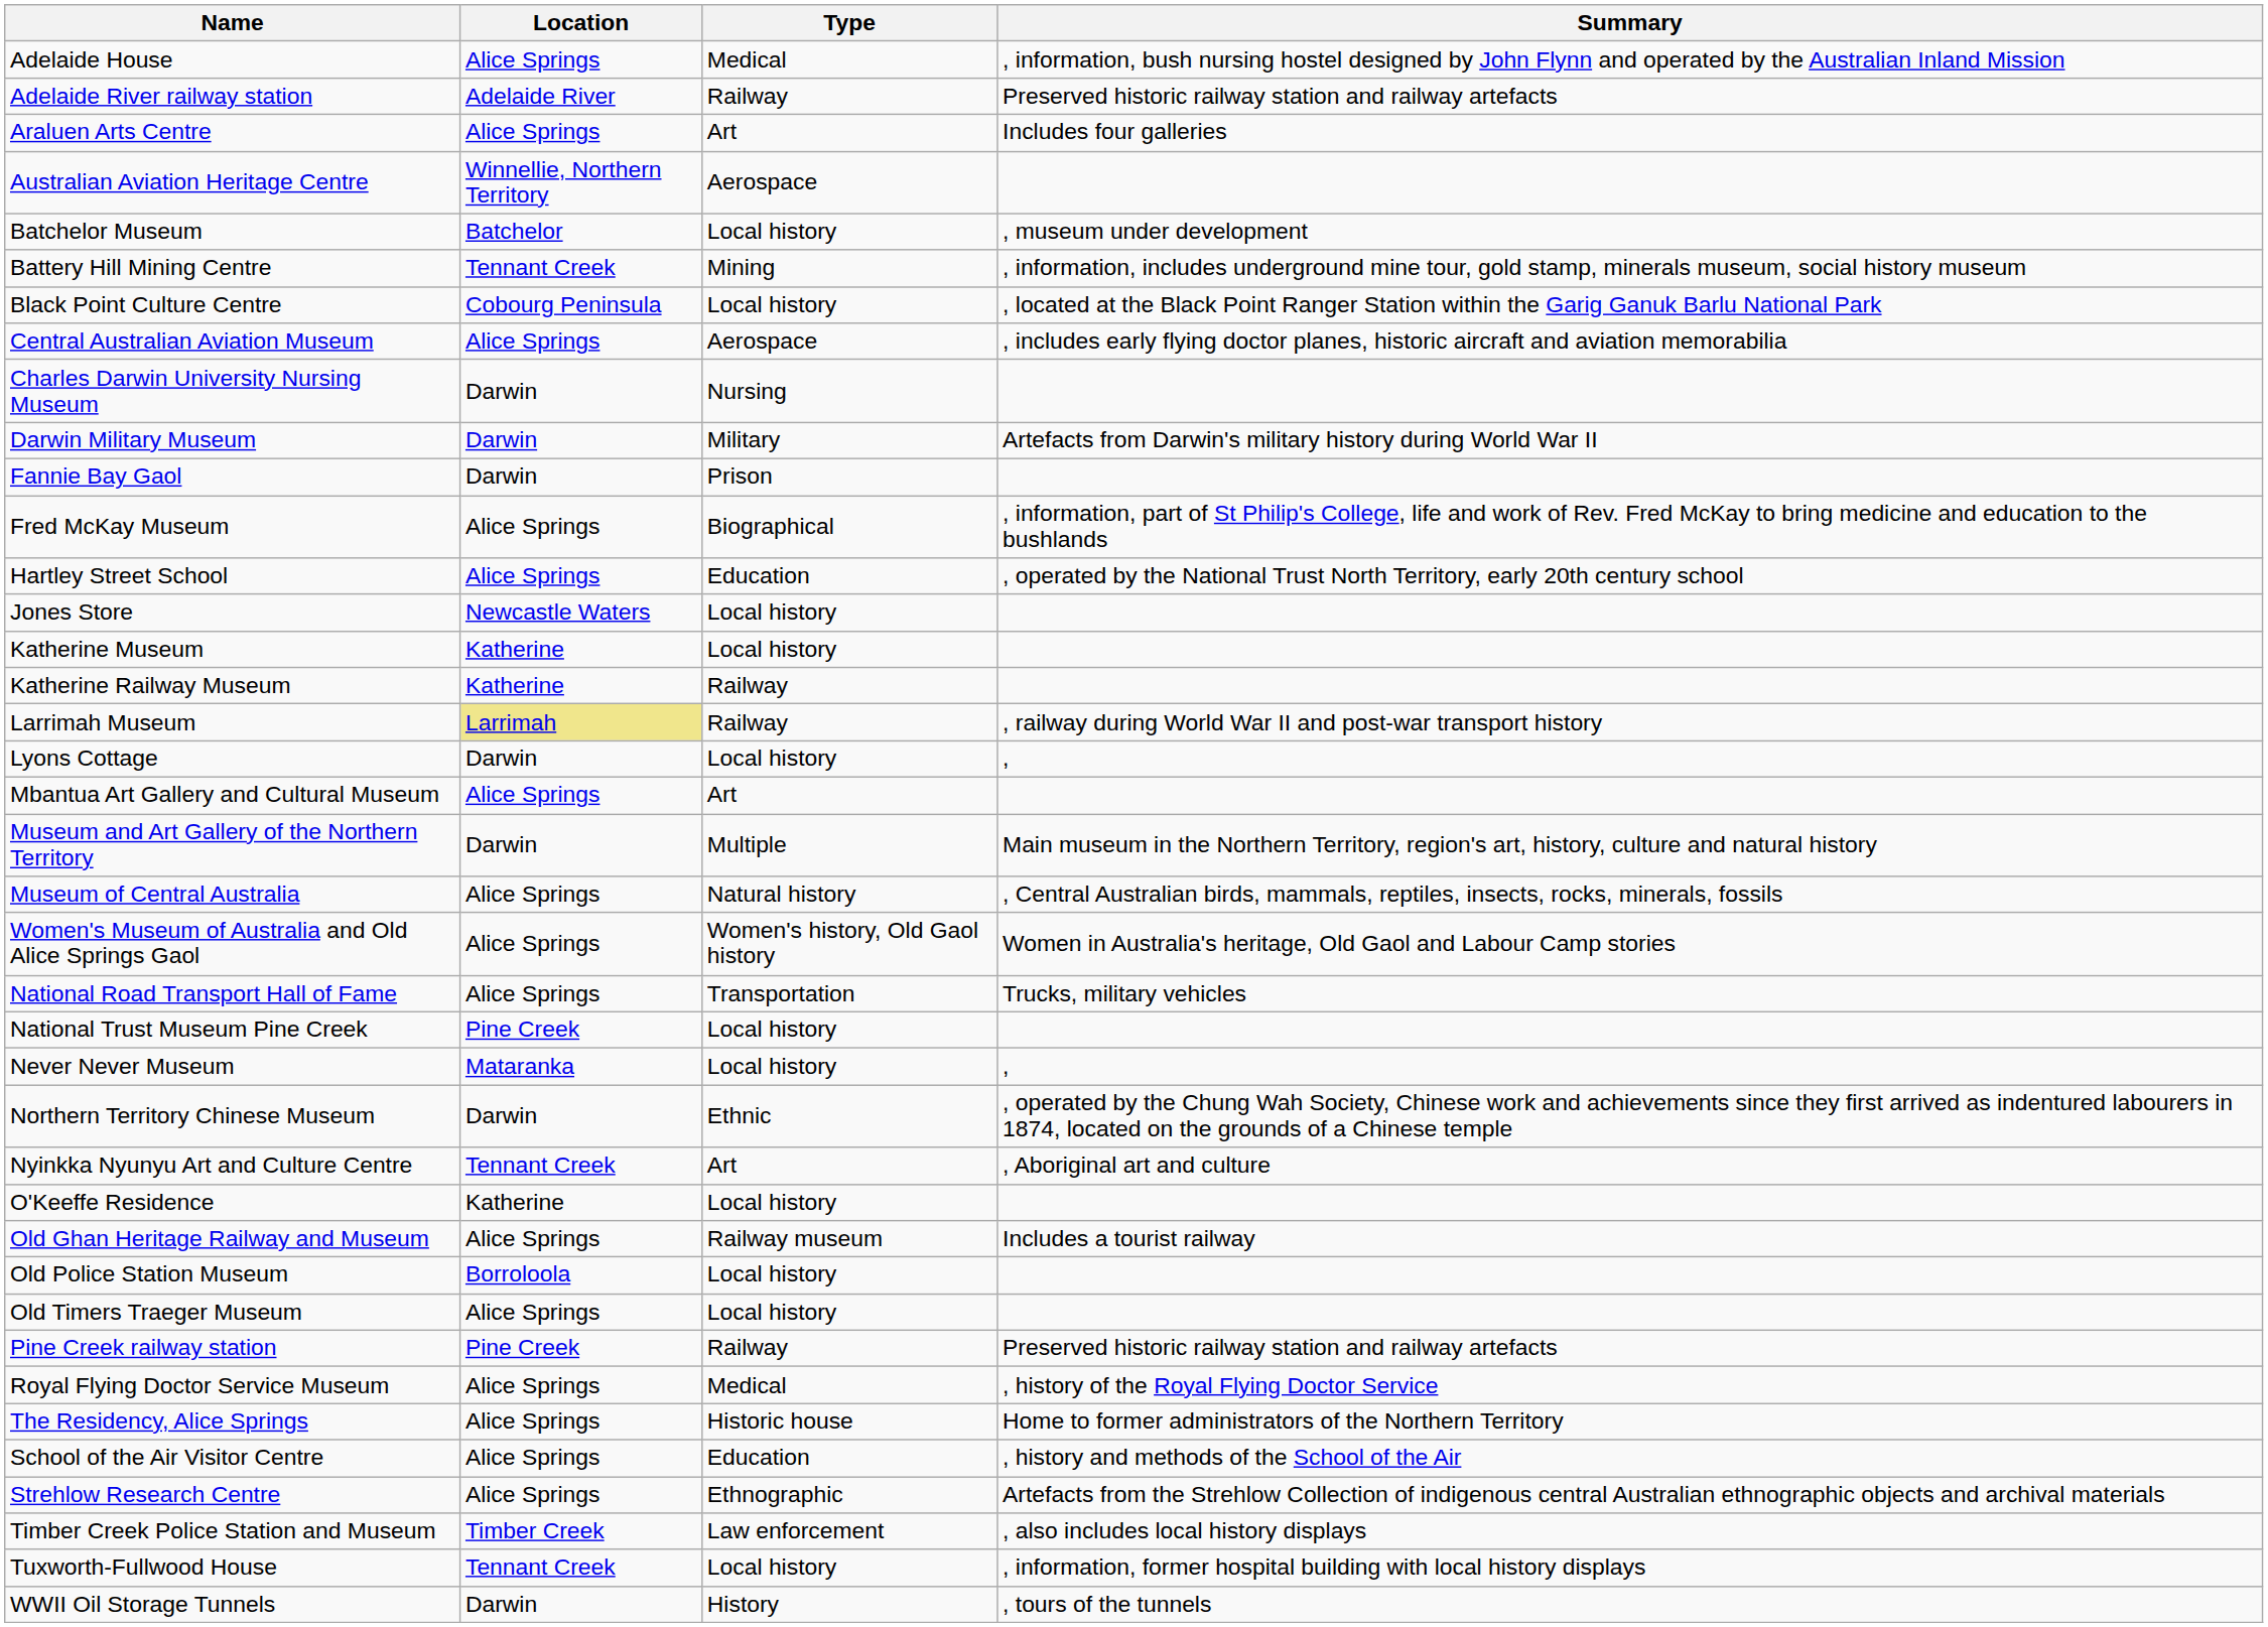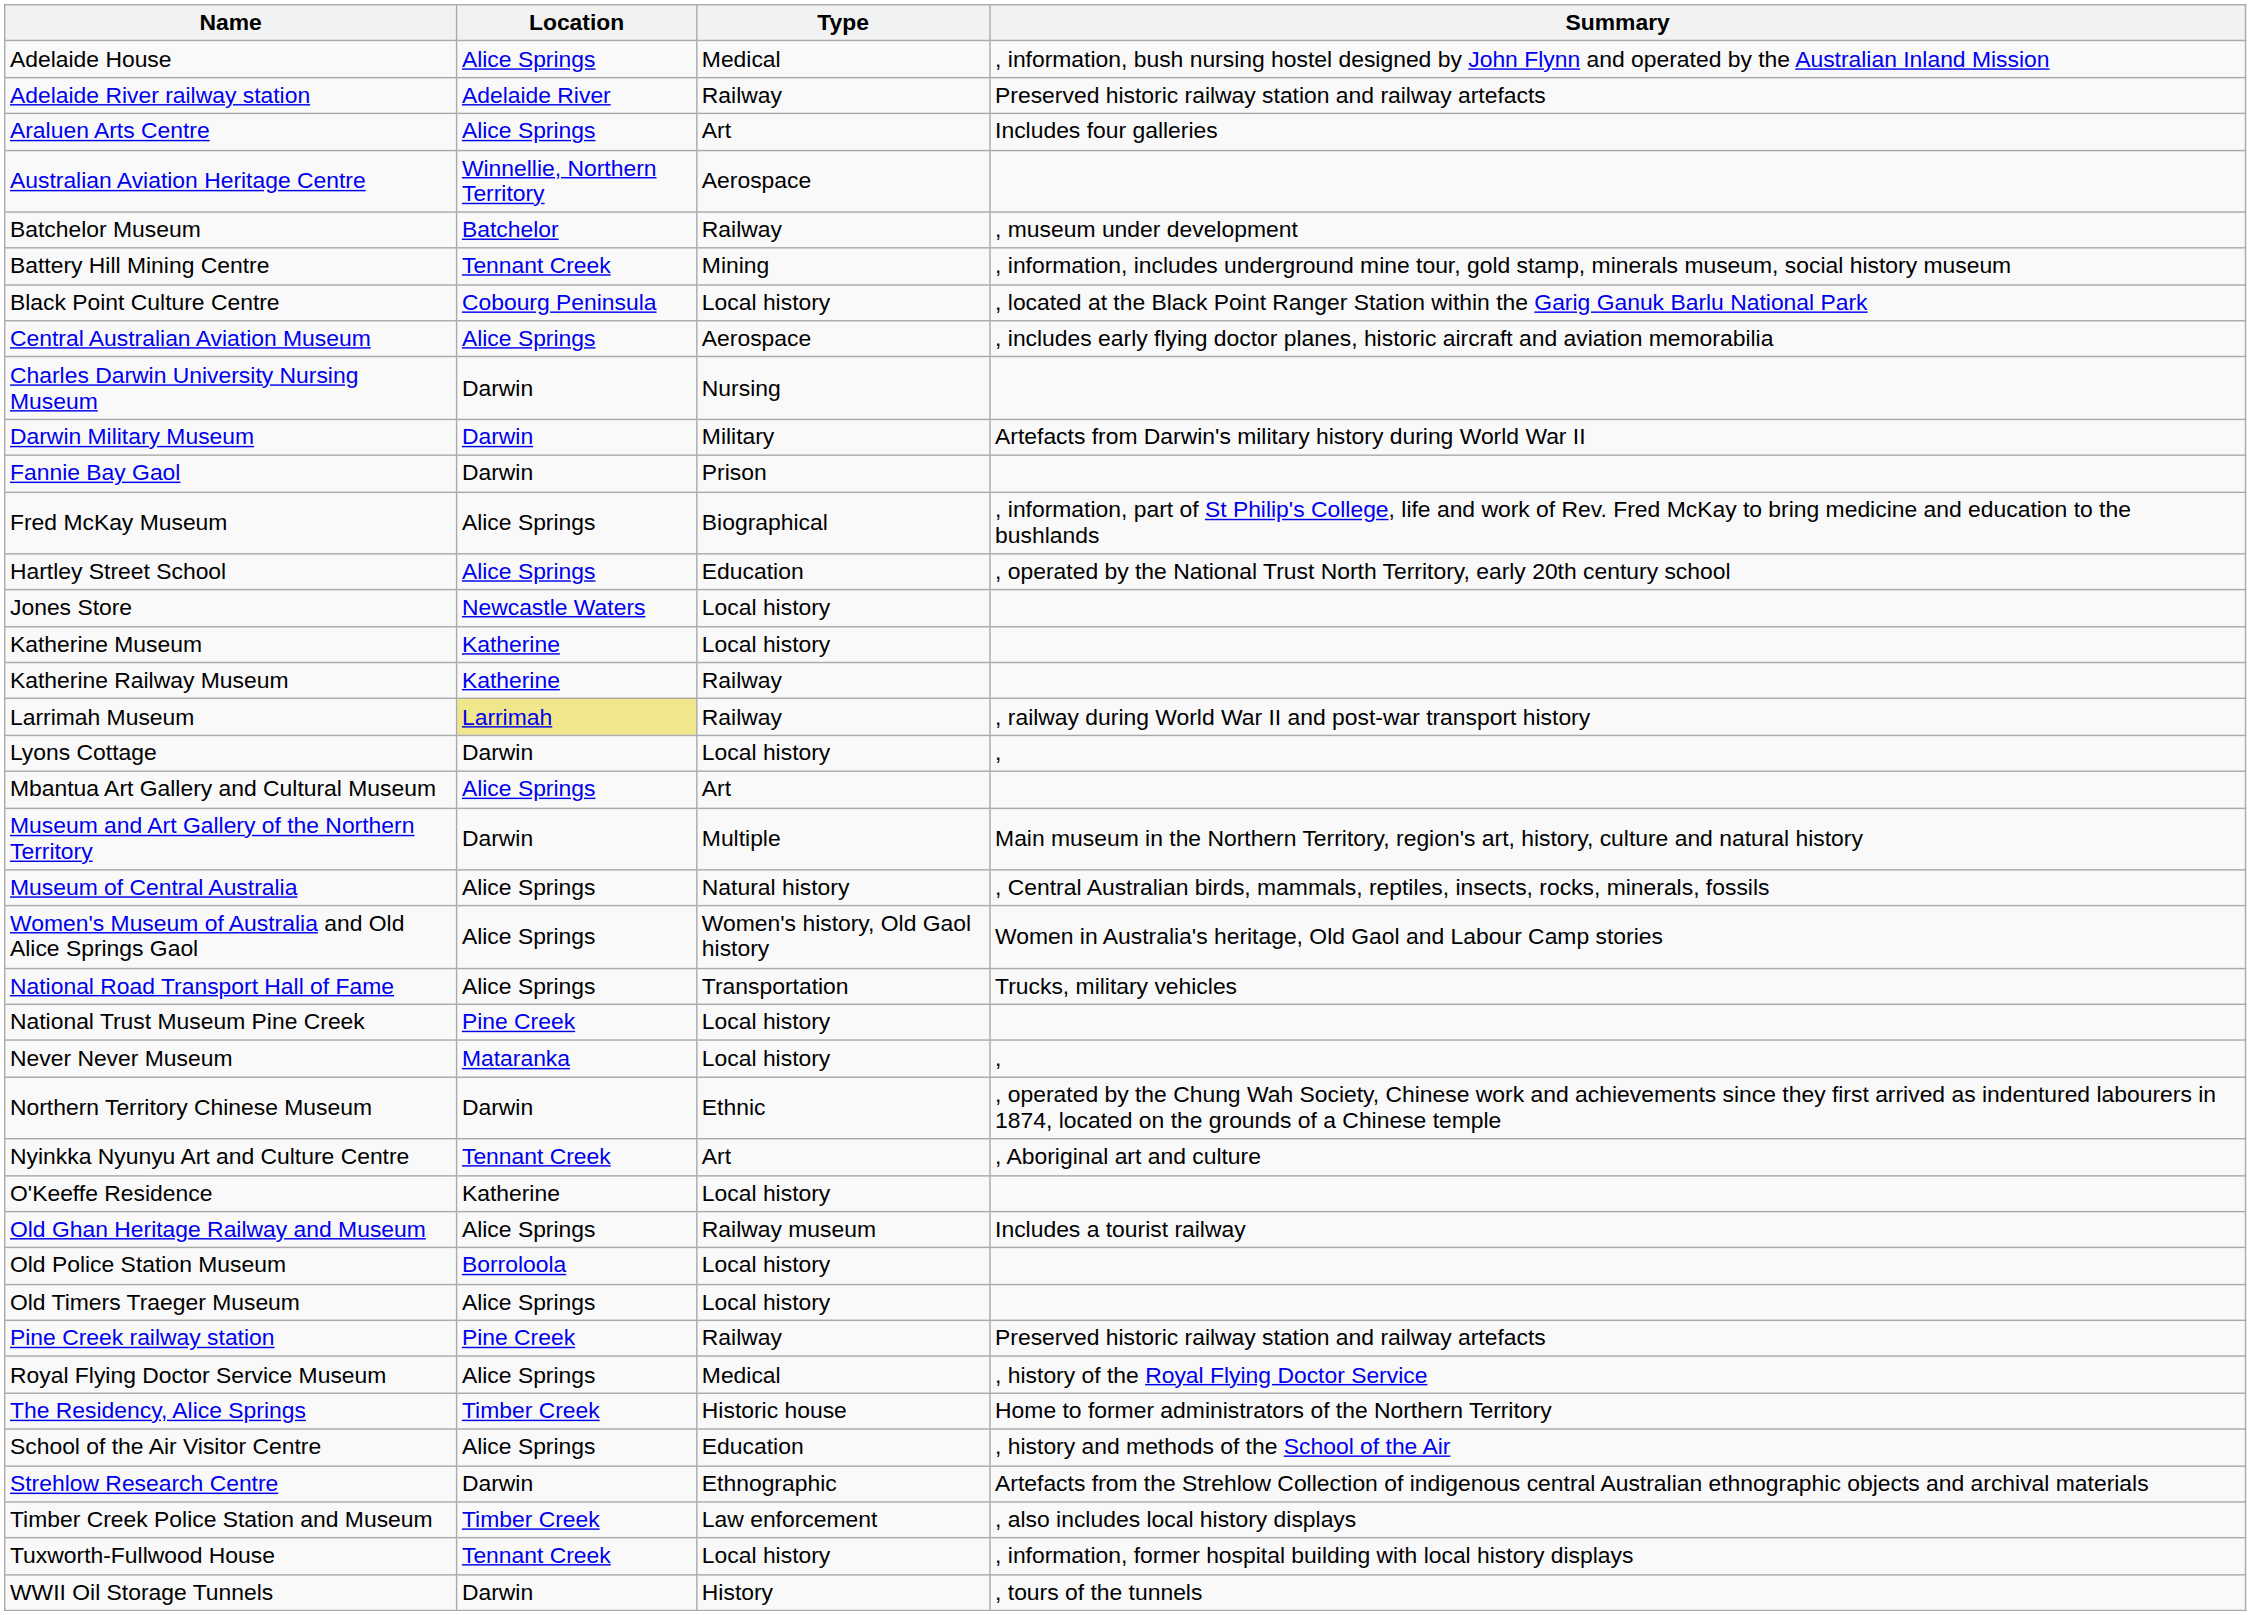 <table class="wikitable sortable">
 <tr>
 <th>Name</th>
 <th>Location</th>
 <th>Type</th>
 <th>Summary</th>
 </tr>
 <tr>
 <td>Adelaide House</td>
 <td><a href='#'>Alice Springs</a></td>
 <td>Medical</td>
 <td>, information, bush nursing hostel designed by <a href='#'>John Flynn</a> and operated by the <a href='#'>Australian Inland Mission</a></td>
 </tr>
 <tr>
 <td><a href='#'>Adelaide River railway station</a></td>
 <td><a href='#'>Adelaide River</a></td>
 <td>Railway</td>
 <td>Preserved historic railway station and railway artefacts</td>
 </tr>
 <tr>
 <td><a href='#'>Araluen Arts Centre</a></td>
 <td><a href='#'>Alice Springs</a></td>
 <td>Art</td>
 <td>Includes four galleries</td>
 </tr>
 <tr>
 <td><a href='#'>Australian Aviation Heritage Centre</a></td>
 <td><a href='#'>Winnellie, Northern Territory</a></td>
 <td>Aerospace</td>
 <td></td>
 </tr>
 <tr>
 <td>Batchelor Museum</td>
 <td><a href='#'>Batchelor</a></td>
-<td>Local history</td>
+<td>Railway</td>
 <td>, museum under development</td>
 </tr>
 <tr>
 <td>Battery Hill Mining Centre</td>
 <td><a href='#'>Tennant Creek</a></td>
 <td>Mining</td>
 <td>, information, includes underground mine tour, gold stamp, minerals museum, social history museum</td>
 </tr>
 <tr>
 <td>Black Point Culture Centre</td>
 <td><a href='#'>Cobourg Peninsula</a></td>
 <td>Local history</td>
 <td>, located at the Black Point Ranger Station within the <a href='#'>Garig Ganuk Barlu National Park</a></td>
 </tr>
 <tr>
 <td><a href='#'>Central Australian Aviation Museum</a></td>
 <td><a href='#'>Alice Springs</a></td>
 <td>Aerospace</td>
 <td>, includes early flying doctor planes, historic aircraft and aviation memorabilia</td>
 </tr>
 <tr>
 <td><a href='#'>Charles Darwin University Nursing Museum</a></td>
 <td>Darwin</td>
 <td>Nursing</td>
 <td></td>
 </tr>
 <tr>
 <td><a href='#'>Darwin Military Museum</a></td>
 <td><a href='#'>Darwin</a></td>
 <td>Military</td>
 <td>Artefacts from Darwin's military history during World War II</td>
 </tr>
 <tr>
 <td><a href='#'>Fannie Bay Gaol</a></td>
 <td>Darwin</td>
 <td>Prison</td>
 <td></td>
 </tr>
 <tr>
 <td>Fred McKay Museum</td>
 <td>Alice Springs</td>
 <td>Biographical</td>
 <td>, information, part of <a href='#'>St Philip's College</a>, life and work of Rev. Fred McKay to bring medicine and education to the bushlands</td>
 </tr>
 <tr>
 <td>Hartley Street School</td>
 <td><a href='#'>Alice Springs</a></td>
 <td>Education</td>
 <td>, operated by the National Trust North Territory, early 20th century school</td>
 </tr>
 <tr>
 <td>Jones Store</td>
 <td><a href='#'>Newcastle Waters</a></td>
 <td>Local history</td>
 <td></td>
 </tr>
 <tr>
 <td>Katherine Museum</td>
 <td><a href='#'>Katherine</a></td>
 <td>Local history</td>
 <td></td>
 </tr>
 <tr>
 <td>Katherine Railway Museum</td>
 <td><a href='#'>Katherine</a></td>
 <td>Railway</td>
 <td></td>
 </tr>
 <tr>
 <td>Larrimah Museum</td>
 <td style="background: khaki;"><a href='#'>Larrimah</a></td>
 <td>Railway</td>
 <td>, railway during World War II and post-war transport history</td>
 </tr>
 <tr>
 <td>Lyons Cottage</td>
 <td>Darwin</td>
 <td>Local history</td>
 <td>, </td>
 </tr>
 <tr>
 <td>Mbantua Art Gallery and Cultural Museum</td>
 <td><a href='#'>Alice Springs</a></td>
 <td>Art</td>
 <td></td>
 </tr>
 <tr>
 <td><a href='#'>Museum and Art Gallery of the Northern Territory</a></td>
 <td>Darwin</td>
 <td>Multiple</td>
 <td>Main museum in the Northern Territory, region's art, history, culture and natural history</td>
 </tr>
 <tr>
 <td><a href='#'>Museum of Central Australia</a></td>
 <td>Alice Springs</td>
 <td>Natural history</td>
 <td>, Central Australian birds, mammals, reptiles, insects, rocks, minerals, fossils</td>
 </tr>
 <tr>
 <td><a href='#'>Women's Museum of Australia</a> and Old Alice Springs Gaol</td>
 <td>Alice Springs</td>
 <td>Women's history, Old Gaol history</td>
 <td>Women in Australia's heritage, Old Gaol and Labour Camp stories</td>
 </tr>
 <tr>
 <td><a href='#'>National Road Transport Hall of Fame</a></td>
 <td>Alice Springs</td>
 <td>Transportation</td>
 <td>Trucks, military vehicles</td>
 </tr>
 <tr>
 <td>National Trust Museum Pine Creek</td>
 <td><a href='#'>Pine Creek</a></td>
 <td>Local history</td>
 <td></td>
 </tr>
 <tr>
 <td>Never Never Museum</td>
 <td><a href='#'>Mataranka</a></td>
 <td>Local history</td>
 <td>, </td>
 </tr>
 <tr>
 <td>Northern Territory Chinese Museum</td>
 <td>Darwin</td>
 <td>Ethnic</td>
 <td>, operated by the Chung Wah Society, Chinese work and achievements since they first arrived as indentured labourers in 1874, located on the grounds of a Chinese temple</td>
 </tr>
 <tr>
 <td>Nyinkka Nyunyu Art and Culture Centre</td>
 <td><a href='#'>Tennant Creek</a></td>
 <td>Art</td>
 <td>, Aboriginal art and culture</td>
 </tr>
 <tr>
 <td>O'Keeffe Residence</td>
 <td>Katherine</td>
 <td>Local history</td>
 <td></td>
 </tr>
 <tr>
 <td><a href='#'>Old Ghan Heritage Railway and Museum</a></td>
 <td>Alice Springs</td>
 <td>Railway museum</td>
 <td>Includes a tourist railway</td>
 </tr>
 <tr>
 <td>Old Police Station Museum</td>
 <td><a href='#'>Borroloola</a></td>
 <td>Local history</td>
 <td></td>
 </tr>
 <tr>
 <td>Old Timers Traeger Museum</td>
 <td>Alice Springs</td>
 <td>Local history</td>
 <td></td>
 </tr>
 <tr>
 <td><a href='#'>Pine Creek railway station</a></td>
 <td><a href='#'>Pine Creek</a></td>
 <td>Railway</td>
 <td>Preserved historic railway station and railway artefacts</td>
 </tr>
 <tr>
 <td>Royal Flying Doctor Service Museum</td>
 <td>Alice Springs</td>
 <td>Medical</td>
 <td>, history of the <a href='#'>Royal Flying Doctor Service</a></td>
 </tr>
 <tr>
 <td><a href='#'>The Residency, Alice Springs</a></td>
-<td>Alice Springs</td>
+<td><a href='#'>Timber Creek</a></td>
 <td>Historic house</td>
 <td>Home to former administrators of the Northern Territory</td>
 </tr>
 <tr>
 <td>School of the Air Visitor Centre</td>
 <td>Alice Springs</td>
 <td>Education</td>
 <td>, history and methods of the <a href='#'>School of the Air</a></td>
 </tr>
 <tr>
 <td><a href='#'>Strehlow Research Centre</a></td>
-<td>Alice Springs</td>
+<td>Darwin</td>
 <td>Ethnographic</td>
 <td>Artefacts from the Strehlow Collection of indigenous central Australian ethnographic objects and archival materials</td>
 </tr>
 <tr>
 <td>Timber Creek Police Station and Museum</td>
 <td><a href='#'>Timber Creek</a></td>
 <td>Law enforcement</td>
 <td>, also includes local history displays</td>
 </tr>
 <tr>
 <td>Tuxworth-Fullwood House</td>
 <td><a href='#'>Tennant Creek</a></td>
 <td>Local history</td>
 <td>, information, former hospital building with local history displays</td>
 </tr>
 <tr>
 <td>WWII Oil Storage Tunnels</td>
 <td>Darwin</td>
 <td>History</td>
 <td>, tours of the tunnels</td>
 </tr>
 <tr>
 </tr>
 </table>
